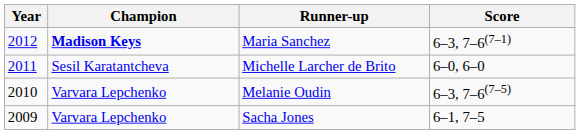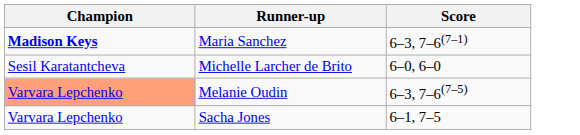 <table class=wikitable>
 <tr>
-<th style="width:40px">Year</th>
 <th style="width:200px">Champion</th>
 <th style="width:200px">Runner-up</th>
 <th style="width:150px" class="unsortable">Score</th>
 </tr>
 <tr>
-<td><a href='#'>2012</a></td>
 <td><strong> <a href='#'>Madison Keys</a></strong></td>
 <td> <a href='#'>Maria Sanchez</a></td>
 <td>6–3, 7–6<sup>(7–1)</sup></td>
 </tr>
 <tr>
-<td><a href='#'>2011</a></td>
 <td> <a href='#'>Sesil Karatantcheva</a></td>
 <td> <a href='#'>Michelle Larcher de Brito</a></td>
 <td>6–0, 6–0</td>
 </tr>
 <tr>
-<td>2010</td>
-<td> <a href='#'>Varvara Lepchenko</a></td>
+<td style="background: lightsalmon;"> <a href='#'>Varvara Lepchenko</a></td>
 <td> <a href='#'>Melanie Oudin</a></td>
 <td>6–3, 7–6<sup>(7–5)</sup></td>
 </tr>
 <tr>
-<td>2009</td>
 <td> <a href='#'>Varvara Lepchenko</a></td>
 <td> <a href='#'>Sacha Jones</a></td>
 <td>6–1, 7–5</td>
 </tr>
 </table>
